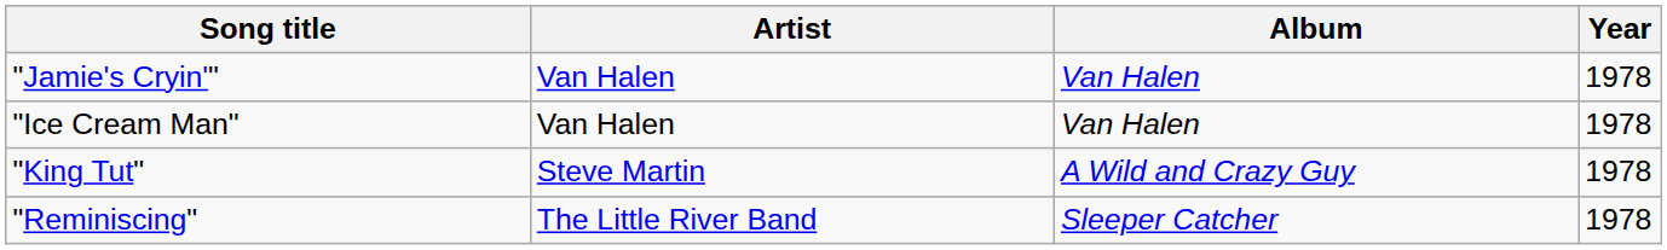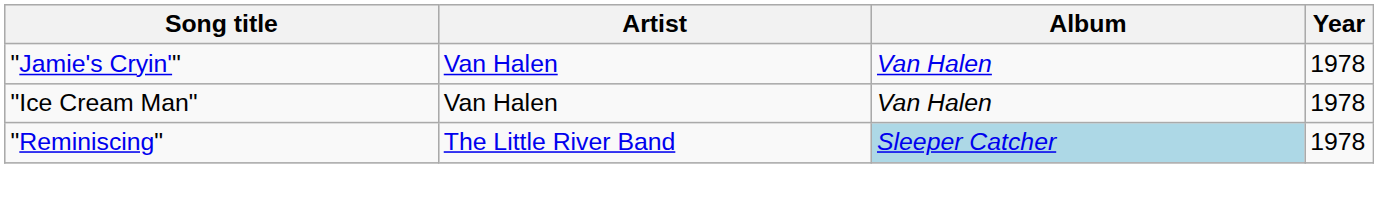 <table class="wikitable" style="width:100%;">
 <tr>
 <th style="width:30%;">Song title</th>
 <th style="width:30%;">Artist</th>
 <th style="width:30%;">Album</th>
 <th style="width:3%;">Year</th>
 </tr>
 <tr>
 <td>"<a href='#'>Jamie's Cryin'</a>"</td>
 <td><a href='#'>Van Halen</a></td>
 <td><em><a href='#'>Van Halen</a></em></td>
 <td>1978</td>
 </tr>
 <tr>
 <td>"Ice Cream Man"</td>
 <td>Van Halen</td>
 <td><em>Van Halen</em></td>
 <td>1978</td>
 </tr>
 <tr>
-<td>"<a href='#'>King Tut</a>"</td>
-<td><a href='#'>Steve Martin</a></td>
-<td><em><a href='#'>A Wild and Crazy Guy</a></em></td>
-<td>1978</td>
-</tr>
-<tr>
 <td>"<a href='#'>Reminiscing</a>"</td>
 <td><a href='#'>The Little River Band</a></td>
-<td><em><a href='#'>Sleeper Catcher</a></em></td>
+<td style="background: lightblue;"><em><a href='#'>Sleeper Catcher</a></em></td>
 <td>1978</td>
 </tr>
 </table>
